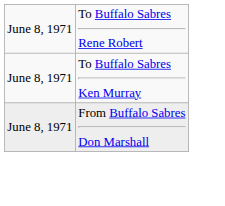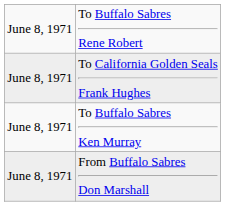 <table class="wikitable">
 <tr>
 <td>June 8, 1971</td>
 <td valign="top">To <a href='#'>Buffalo Sabres</a><hr><a href='#'>Rene Robert</a></td>
+</tr>
+<tr bgcolor="#eeeeee">
+<td>June 8, 1971</td>
+<td valign="top">To <a href='#'>California Golden Seals</a><hr><a href='#'>Frank Hughes</a></td>
 </tr>
 <tr>
 <td>June 8, 1971</td>
 <td valign="top">To <a href='#'>Buffalo Sabres</a><hr><a href='#'>Ken Murray</a></td>
 </tr>
 <tr bgcolor="#eeeeee">
 <td>June 8, 1971</td>
 <td valign="top">From <a href='#'>Buffalo Sabres</a><hr><a href='#'>Don Marshall</a></td>
 </tr>
 </table>
